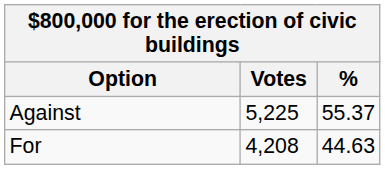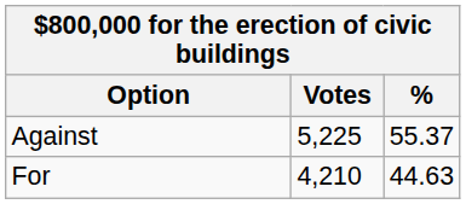 <table class="wikitable">
 <tr>
 <th colspan="3">$800,000 for the erection of civic buildings</th>
 </tr>
 <tr>
 <th style="width: 170px">Option</th>
 <th style="width: 50px">Votes</th>
 <th style="width: 40px">%</th>
 </tr>
 <tr>
 <td>Against</td>
 <td>5,225</td>
 <td>55.37</td>
 </tr>
 <tr>
 <td>For</td>
-<td>4,208</td>
+<td>4,210</td>
 <td>44.63</td>
 </tr>
 </table>
